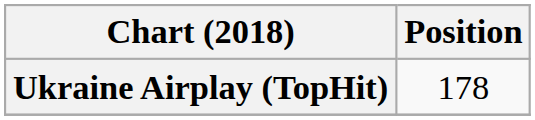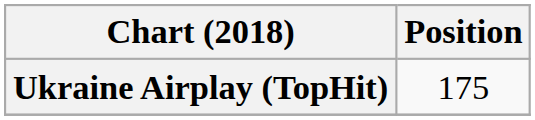 <table class="wikitable plainrowheaders" style="text-align:center;">
 <tr>
 <th>Chart (2018)</th>
 <th>Position</th>
 </tr>
 <tr>
 <th scope="row">Ukraine Airplay (TopHit)</th>
-<td>178</td>
+<td>175</td>
 </tr>
 <tr>
 </tr>
 </table>
